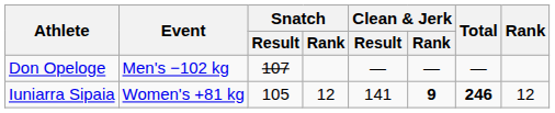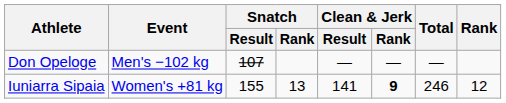 <table class="wikitable" style="font-size:90%">
 <tr>
 <th rowspan="2">Athlete</th>
 <th rowspan="2">Event</th>
 <th colspan="2">Snatch</th>
 <th colspan="2">Clean & Jerk</th>
 <th rowspan="2">Total</th>
 <th rowspan="2">Rank</th>
 </tr>
 <tr style="font-size:95%">
 <th>Result</th>
 <th>Rank</th>
 <th>Result</th>
 <th>Rank</th>
 </tr>
 <tr align=center>
 <td align=left><a href='#'>Don Opeloge</a></td>
 <td align=left><a href='#'>Men's −102 kg</a></td>
 <td><s>107</s></td>
 <td></td>
 <td>—</td>
 <td>—</td>
 <td>—</td>
 <td></td>
 </tr>
 <tr align=center>
 <td align=left><a href='#'>Iuniarra Sipaia</a></td>
 <td align=left><a href='#'>Women's +81 kg</a></td>
-<td>105</td>
-<td>12</td>
+<td>155</td>
+<td>13</td>
 <td>141</td>
 <td><strong>9</strong></td>
-<td><strong>246</strong></td>
+<td>246</td>
 <td>12</td>
 </tr>
 </table>
